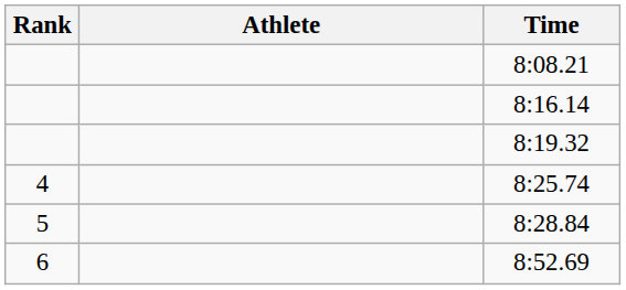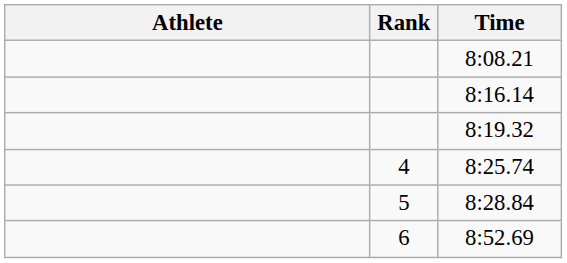 <table class=wikitable style="text-align:center">
 <tr>
+<th width=250>Athlete</th>
 <th width=40>Rank</th>
-<th width=250>Athlete</th>
 <th width=80>Time</th>
 </tr>
 <tr>
+<td align=left></td>
 <td></td>
-<td align=left></td>
 <td>8:08.21</td>
 </tr>
 <tr>
+<td align=left></td>
 <td></td>
-<td align=left></td>
 <td>8:16.14</td>
 </tr>
 <tr>
+<td align=left></td>
 <td></td>
-<td align=left></td>
 <td>8:19.32</td>
 </tr>
 <tr>
+<td align=left></td>
 <td>4</td>
-<td align=left></td>
 <td>8:25.74</td>
 </tr>
 <tr>
+<td align=left></td>
 <td>5</td>
-<td align=left></td>
 <td>8:28.84</td>
 </tr>
 <tr>
+<td align=left></td>
 <td>6</td>
-<td align=left></td>
 <td>8:52.69</td>
 </tr>
 </table>
